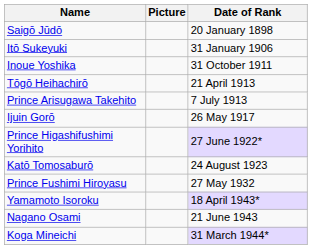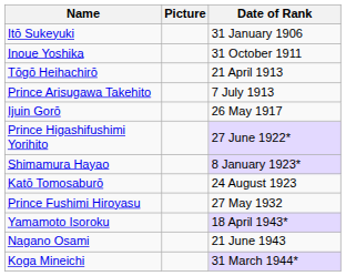 <table class="wikitable" width="440">
 <tr>
 <th width="400">Name</th>
 <th width="0">Picture</th>
 <th width="400">Date of Rank</th>
-</tr>
-<tr>
-<td><a href='#'>Saigō Jūdō</a></td>
-<td align="center"></td>
-<td>20 January 1898</td>
 </tr>
 <tr>
 <td><a href='#'>Itō Sukeyuki</a></td>
 <td align="center"></td>
 <td>31 January 1906</td>
 </tr>
 <tr>
 <td><a href='#'>Inoue Yoshika</a></td>
 <td align="center"></td>
 <td>31 October 1911</td>
 </tr>
 <tr>
 <td><a href='#'>Tōgō Heihachirō</a></td>
 <td align="center"></td>
 <td>21 April 1913</td>
 </tr>
 <tr>
 <td><a href='#'>Prince Arisugawa Takehito</a></td>
 <td align="center"></td>
 <td>7 July 1913</td>
 </tr>
 <tr>
 <td><a href='#'>Ijuin Gorō</a></td>
 <td align="center"></td>
 <td>26 May 1917</td>
 </tr>
 <tr>
 <td><a href='#'>Prince Higashifushimi Yorihito</a></td>
 <td align="center"></td>
 <td style="background:#e3d9ff;">27 June 1922*</td>
 </tr>
 <tr>
+<td><a href='#'>Shimamura Hayao</a></td>
+<td align="center"></td>
+<td style="background:#e3d9ff;">8 January 1923*</td>
+</tr>
+<tr>
 <td><a href='#'>Katō Tomosaburō</a></td>
 <td align="center"></td>
 <td>24 August 1923</td>
 </tr>
 <tr>
 <td><a href='#'>Prince Fushimi Hiroyasu</a></td>
 <td align="center"></td>
 <td>27 May 1932</td>
 </tr>
 <tr>
 <td><a href='#'>Yamamoto Isoroku</a></td>
 <td align="center"></td>
 <td style="background:#e3d9ff;">18 April 1943*</td>
 </tr>
 <tr>
 <td><a href='#'>Nagano Osami</a></td>
 <td align="center"></td>
 <td>21 June 1943</td>
 </tr>
 <tr>
 <td><a href='#'>Koga Mineichi</a></td>
 <td align="center"></td>
 <td style="background:#e3d9ff;">31 March 1944*</td>
 </tr>
 </table>
